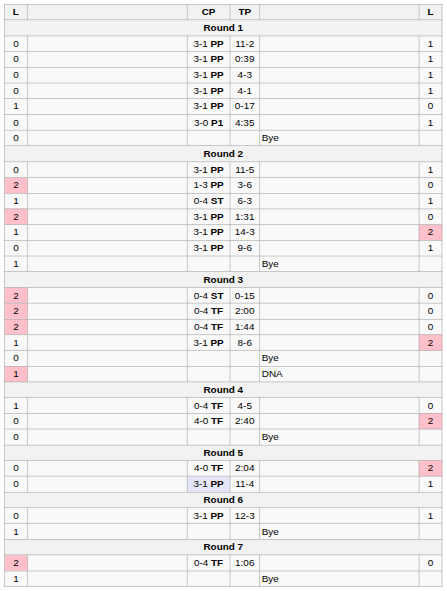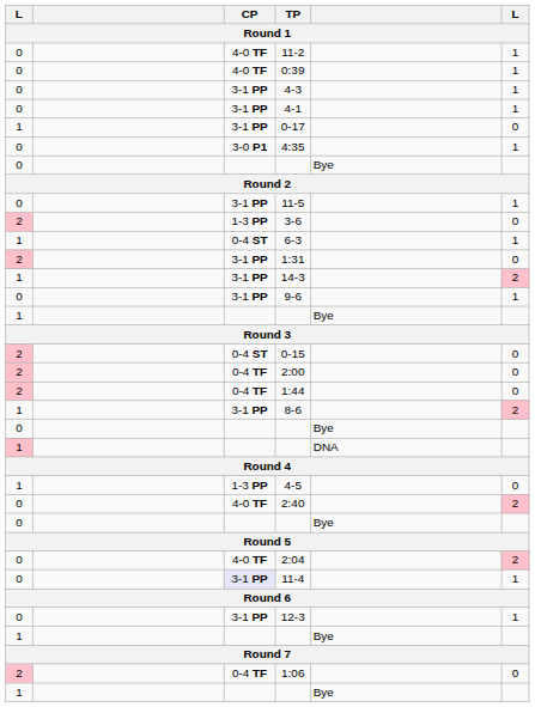 <table class="wikitable" style="text-align: center;" |>
 <tr>
 <th width="30">L</th>
 <th width="250"></th>
 <th width="62">CP</th>
 <th width="40">TP</th>
 <th width="250"></th>
 <th width="30">L</th>
 </tr>
 <tr>
 <th colspan="7">Round 1</th>
 </tr>
 <tr>
 <td>0</td>
 <td style="text-align:left;"><strong></strong></td>
-<td>3-1 <strong>PP</strong></td>
+<td>4-0 <strong>TF</strong></td>
 <td>11-2</td>
 <td style="text-align:left;"></td>
 <td>1</td>
 </tr>
 <tr>
 <td>0</td>
 <td style="text-align:left;"><strong></strong></td>
-<td>3-1 <strong>PP</strong></td>
+<td>4-0 <strong>TF</strong></td>
 <td>0:39</td>
 <td style="text-align:left;"></td>
 <td>1</td>
 </tr>
 <tr>
 <td>0</td>
 <td style="text-align:left;"><strong></strong></td>
 <td>3-1 <strong>PP</strong></td>
 <td>4-3</td>
 <td style="text-align:left;"></td>
 <td>1</td>
 </tr>
 <tr>
 <td>0</td>
 <td style="text-align:left;"><strong></strong></td>
 <td>3-1 <strong>PP</strong></td>
 <td>4-1</td>
 <td style="text-align:left;"></td>
 <td>1</td>
 </tr>
 <tr>
 <td>1</td>
 <td style="text-align:left;"></td>
 <td>3-1 <strong>PP</strong></td>
 <td>0-17</td>
 <td style="text-align:left;"><strong></strong></td>
 <td>0</td>
 </tr>
 <tr>
 <td>0</td>
 <td style="text-align:left;"><strong></strong></td>
 <td>3-0 <strong>P1</strong></td>
 <td>4:35</td>
 <td style="text-align:left;"></td>
 <td>1</td>
 </tr>
 <tr>
 <td>0</td>
 <td style="text-align:left;"><strong></strong></td>
 <td></td>
 <td></td>
 <td style="text-align:left;">Bye</td>
 <td></td>
 </tr>
 <tr>
 <th colspan="7">Round 2</th>
 </tr>
 <tr>
 <td>0</td>
 <td style="text-align:left;"><strong></strong></td>
 <td>3-1 <strong>PP</strong></td>
 <td>11-5</td>
 <td style="text-align:left;"></td>
 <td>1</td>
 </tr>
 <tr>
 <td bgcolor=pink>2</td>
 <td style="text-align:left;"></td>
 <td>1-3 <strong>PP</strong></td>
 <td>3-6</td>
 <td style="text-align:left;"><strong></strong></td>
 <td>0</td>
 </tr>
 <tr>
 <td>1</td>
 <td style="text-align:left;"><strong></strong></td>
 <td>0-4 <strong>ST</strong></td>
 <td>6-3</td>
 <td style="text-align:left;"></td>
 <td>1</td>
 </tr>
 <tr>
 <td bgcolor=pink>2</td>
 <td style="text-align:left;"></td>
 <td>3-1 <strong>PP</strong></td>
 <td>1:31</td>
 <td style="text-align:left;"><strong></strong></td>
 <td>0</td>
 </tr>
 <tr>
 <td>1</td>
 <td style="text-align:left;"><strong></strong></td>
 <td>3-1 <strong>PP</strong></td>
 <td>14-3</td>
 <td style="text-align:left;"></td>
 <td bgcolor=pink>2</td>
 </tr>
 <tr>
 <td>0</td>
 <td style="text-align:left;"><strong></strong></td>
 <td>3-1 <strong>PP</strong></td>
 <td>9-6</td>
 <td style="text-align:left;"></td>
 <td>1</td>
 </tr>
 <tr>
 <td>1</td>
 <td style="text-align:left;"><strong></strong></td>
 <td></td>
 <td></td>
 <td style="text-align:left;">Bye</td>
 <td></td>
 </tr>
 <tr>
 <th colspan="7">Round 3</th>
 </tr>
 <tr>
 <td bgcolor=pink>2</td>
 <td style="text-align:left;"></td>
 <td>0-4 <strong>ST</strong></td>
 <td>0-15</td>
 <td style="text-align:left;"><strong></strong></td>
 <td>0</td>
 </tr>
 <tr>
 <td bgcolor=pink>2</td>
 <td style="text-align:left;"></td>
 <td>0-4 <strong>TF</strong></td>
 <td>2:00</td>
 <td style="text-align:left;"><strong></strong></td>
 <td>0</td>
 </tr>
 <tr>
 <td bgcolor=pink>2</td>
 <td style="text-align:left;"></td>
 <td>0-4 <strong>TF</strong></td>
 <td>1:44</td>
 <td style="text-align:left;"><strong></strong></td>
 <td>0</td>
 </tr>
 <tr>
 <td>1</td>
 <td style="text-align:left;"><strong></strong></td>
 <td>3-1 <strong>PP</strong></td>
 <td>8-6</td>
 <td style="text-align:left;"></td>
 <td bgcolor=pink>2</td>
 </tr>
 <tr>
 <td>0</td>
 <td style="text-align:left;"><strong></strong></td>
 <td></td>
 <td></td>
 <td style="text-align:left;">Bye</td>
 <td></td>
 </tr>
 <tr>
 <td bgcolor=pink>1</td>
 <td style="text-align:left;"></td>
 <td></td>
 <td></td>
 <td style="text-align:left;">DNA</td>
 <td></td>
 </tr>
 <tr>
 <th colspan="7">Round 4</th>
 </tr>
 <tr>
 <td>1</td>
 <td style="text-align:left;"></td>
-<td>0-4 <strong>TF</strong></td>
+<td>1-3 <strong>PP</strong></td>
 <td>4-5</td>
 <td style="text-align:left;"><strong></strong></td>
 <td>0</td>
 </tr>
 <tr>
 <td>0</td>
 <td style="text-align:left;"><strong></strong></td>
 <td>4-0 <strong>TF</strong></td>
 <td>2:40</td>
 <td style="text-align:left;"></td>
 <td bgcolor=pink>2</td>
 </tr>
 <tr>
 <td>0</td>
 <td style="text-align:left;"><strong></strong></td>
 <td></td>
 <td></td>
 <td style="text-align:left;">Bye</td>
 <td></td>
 </tr>
 <tr>
 <th colspan="7">Round 5</th>
 </tr>
 <tr>
 <td>0</td>
 <td style="text-align:left;"><strong></strong></td>
 <td>4-0 <strong>TF</strong></td>
 <td>2:04</td>
 <td style="text-align:left;"></td>
 <td bgcolor=pink>2</td>
 </tr>
 <tr>
 <td>0</td>
 <td style="text-align:left;"><strong></strong></td>
 <td style="background: lavender;">3-1 <strong>PP</strong></td>
 <td>11-4</td>
 <td style="text-align:left;"></td>
 <td>1</td>
 </tr>
 <tr>
 <th colspan="7">Round 6</th>
 </tr>
 <tr>
 <td>0</td>
 <td style="text-align:left;"><strong></strong></td>
 <td>3-1 <strong>PP</strong></td>
 <td>12-3</td>
 <td style="text-align:left;"></td>
 <td>1</td>
 </tr>
 <tr>
 <td>1</td>
 <td style="text-align:left;"><strong></strong></td>
 <td></td>
 <td></td>
 <td style="text-align:left;">Bye</td>
 <td></td>
 </tr>
 <tr>
 <th colspan="7">Round 7</th>
 </tr>
 <tr>
 <td bgcolor=pink>2</td>
 <td style="text-align:left;"></td>
 <td>0-4 <strong>TF</strong></td>
 <td>1:06</td>
 <td style="text-align:left;"><strong></strong></td>
 <td>0</td>
 </tr>
 <tr>
 <td>1</td>
 <td style="text-align:left;"><strong></strong></td>
 <td></td>
 <td></td>
 <td style="text-align:left;">Bye</td>
 <td></td>
 </tr>
 </table>
